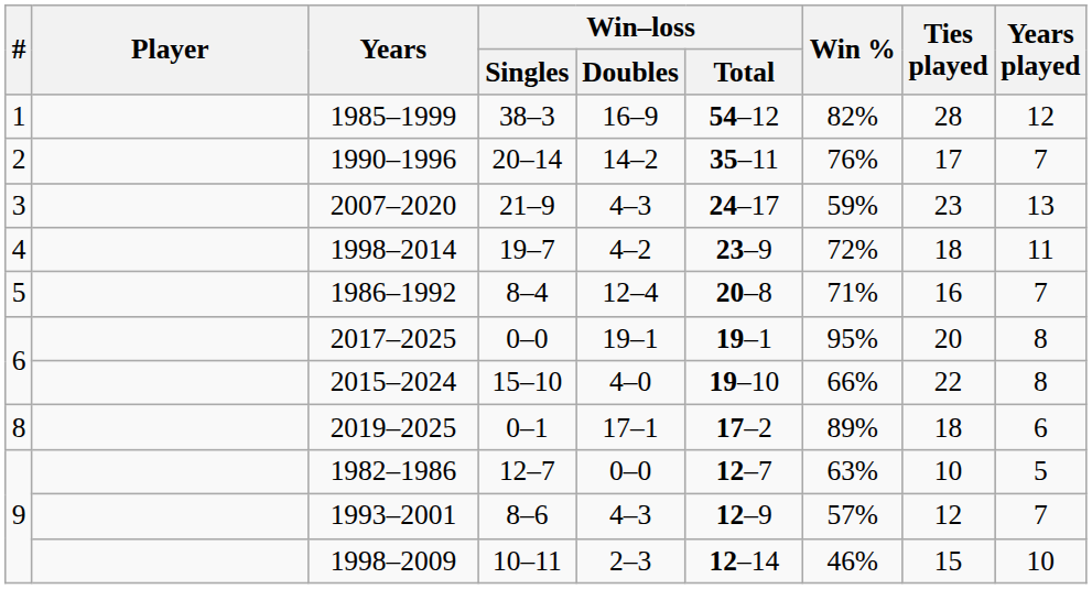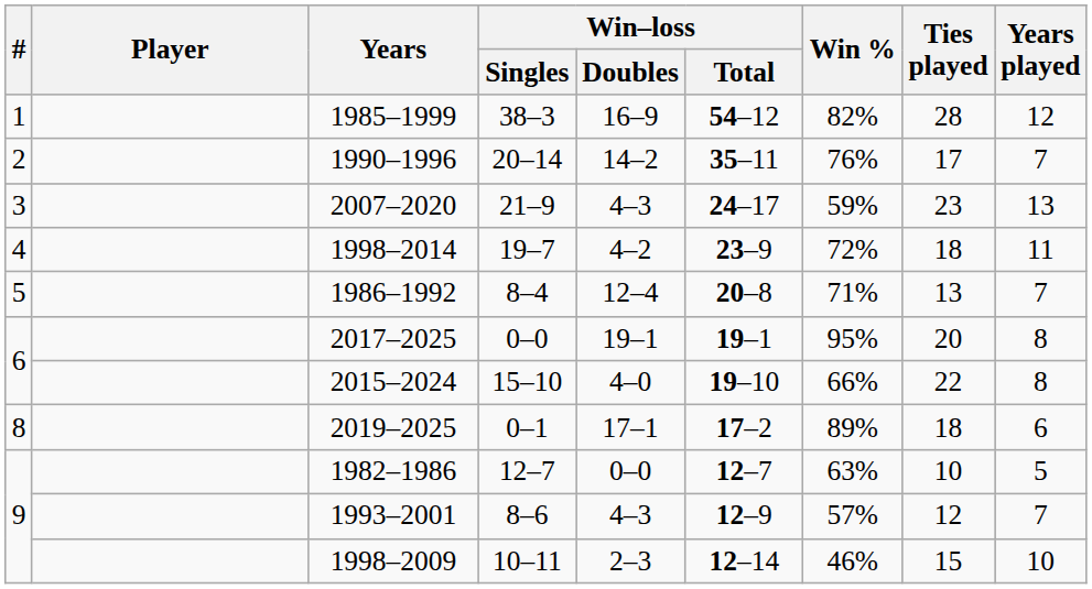 <table class="wikitable sortable nowrap" style=text-align:center>
 <tr>
 <th rowspan=2>#</th>
 <th rowspan=2 width=150>Player</th>
 <th rowspan=2 width=90>Years</th>
 <th colspan=3>Win–loss</th>
 <th rowspan=2>Win %</th>
 <th rowspan=2>Ties<br>played</th>
 <th rowspan=2>Years<br>played</th>
 </tr>
 <tr>
 <th>Singles</th>
 <th>Doubles</th>
 <th width=60>Total</th>
 </tr>
 <tr>
 <td>1</td>
 <td align="left"></td>
 <td>1985–1999</td>
 <td>38–3</td>
 <td>16–9</td>
 <td><strong>54</strong>–12</td>
 <td>82%</td>
 <td>28</td>
 <td>12</td>
 </tr>
 <tr>
 <td>2</td>
 <td align="left"></td>
 <td>1990–1996</td>
 <td>20–14</td>
 <td>14–2</td>
 <td><strong>35</strong>–11</td>
 <td>76%</td>
 <td>17</td>
 <td>7</td>
 </tr>
 <tr>
 <td>3</td>
 <td align="left"></td>
 <td>2007–2020</td>
 <td>21–9</td>
 <td>4–3</td>
 <td><strong>24</strong>–17</td>
 <td>59%</td>
 <td>23</td>
 <td>13</td>
 </tr>
 <tr>
 <td>4</td>
 <td align="left"></td>
 <td>1998–2014</td>
 <td>19–7</td>
 <td>4–2</td>
 <td><strong>23</strong>–9</td>
 <td>72%</td>
 <td>18</td>
 <td>11</td>
 </tr>
 <tr>
 <td>5</td>
 <td align="left"></td>
 <td>1986–1992</td>
 <td>8–4</td>
 <td>12–4</td>
 <td><strong>20</strong>–8</td>
 <td>71%</td>
-<td>16</td>
+<td>13</td>
 <td>7</td>
 </tr>
 <tr>
 <td rowspan=2>6</td>
 <td align="left"><strong></strong></td>
 <td>2017–2025</td>
 <td>0–0</td>
 <td>19–1</td>
 <td><strong>19</strong>–1</td>
 <td>95%</td>
 <td>20</td>
 <td>8</td>
 </tr>
 <tr>
 <td align="left"><strong></strong></td>
 <td>2015–2024</td>
 <td>15–10</td>
 <td>4–0</td>
 <td><strong>19</strong>–10</td>
 <td>66%</td>
 <td>22</td>
 <td>8</td>
 </tr>
 <tr>
 <td>8</td>
 <td align="left"><strong></strong></td>
 <td>2019–2025</td>
 <td>0–1</td>
 <td>17–1</td>
 <td><strong>17</strong>–2</td>
 <td>89%</td>
 <td>18</td>
 <td>6</td>
 </tr>
 <tr>
 <td rowspan=3>9</td>
 <td align="left"></td>
 <td>1982–1986</td>
 <td>12–7</td>
 <td>0–0</td>
 <td><strong>12</strong>–7</td>
 <td>63%</td>
 <td>10</td>
 <td>5</td>
 </tr>
 <tr>
 <td align="left"></td>
 <td>1993–2001</td>
 <td>8–6</td>
 <td>4–3</td>
 <td><strong>12</strong>–9</td>
 <td>57%</td>
 <td>12</td>
 <td>7</td>
 </tr>
 <tr>
 <td align="left"></td>
 <td>1998–2009</td>
 <td>10–11</td>
 <td>2–3</td>
 <td><strong>12</strong>–14</td>
 <td>46%</td>
 <td>15</td>
 <td>10</td>
 </tr>
 </table>
